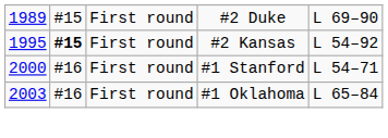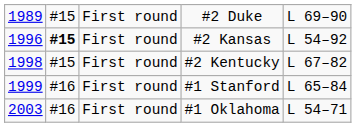 <table class="wikitable">
 <tr align="center">
 <td><a href='#'>1989</a></td>
 <td>#15</td>
 <td>First round</td>
 <td>#2 Duke</td>
 <td>L 69–90</td>
 </tr>
 <tr align="center">
-<td><a href='#'>1995</a></td>
+<td><a href='#'>1996</a></td>
 <td><strong>#15</strong></td>
 <td>First round</td>
 <td>#2 Kansas</td>
 <td>L 54–92</td>
 </tr>
 <tr align="center">
-<td><a href='#'>2000</a></td>
+<td><a href='#'>1998</a></td>
+<td>#15</td>
+<td>First round</td>
+<td>#2 Kentucky</td>
+<td>L 67–82</td>
+</tr>
+<tr align="center">
+<td><a href='#'>1999</a></td>
 <td>#16</td>
 <td>First round</td>
 <td>#1 Stanford</td>
-<td>L 54–71</td>
+<td>L 65–84</td>
 </tr>
 <tr align="center">
 <td><a href='#'>2003</a></td>
 <td>#16</td>
 <td>First round</td>
 <td>#1 Oklahoma</td>
-<td>L 65–84</td>
+<td>L 54–71</td>
 </tr>
 </table>
